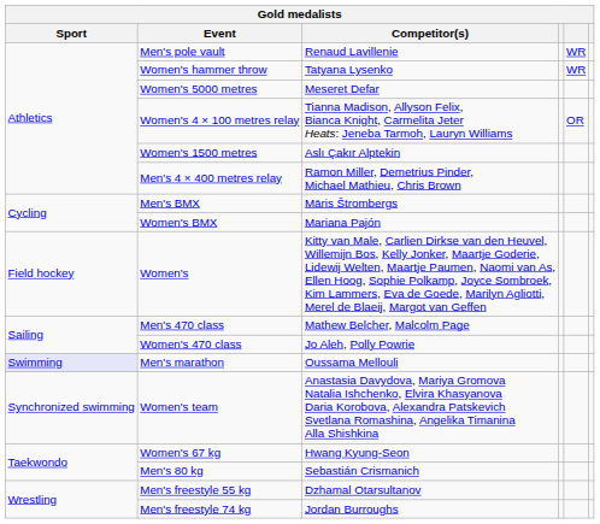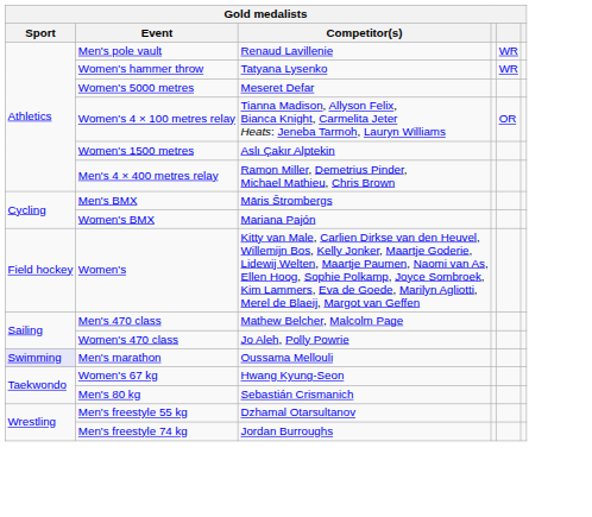 <table class="wikitable">
 <tr>
 <th colspan="6">Gold medalists</th>
 </tr>
 <tr>
 <th>Sport</th>
 <th>Event</th>
 <th>Competitor(s)</th>
 <th></th>
 <th></th>
 <th></th>
 </tr>
 <tr>
 <td rowspan="6"><a href='#'>Athletics</a></td>
 <td><a href='#'>Men's pole vault</a></td>
 <td><a href='#'>Renaud Lavillenie</a></td>
 <td></td>
 <td><a href='#'>WR</a></td>
 <td></td>
 </tr>
 <tr>
 <td><a href='#'>Women's hammer throw</a></td>
 <td><a href='#'>Tatyana Lysenko</a></td>
 <td></td>
 <td><a href='#'>WR</a></td>
 <td></td>
 </tr>
 <tr>
 <td><a href='#'>Women's 5000 metres</a></td>
 <td><a href='#'>Meseret Defar</a></td>
 <td></td>
 <td></td>
 <td></td>
 </tr>
 <tr>
 <td><a href='#'>Women's 4 × 100 metres relay</a></td>
 <td><a href='#'>Tianna Madison</a>, <a href='#'>Allyson Felix</a>,<br><a href='#'>Bianca Knight</a>, <a href='#'>Carmelita Jeter</a><br><em>Heats</em>: <a href='#'>Jeneba Tarmoh</a>, <a href='#'>Lauryn Williams</a></td>
 <td></td>
 <td><a href='#'>OR</a></td>
 <td></td>
 </tr>
 <tr>
 <td><a href='#'>Women's 1500 metres</a></td>
 <td><a href='#'>Aslı Çakır Alptekin</a></td>
 <td></td>
 <td></td>
 <td></td>
 </tr>
 <tr>
 <td><a href='#'>Men's 4 × 400 metres relay</a></td>
 <td><a href='#'>Ramon Miller</a>, <a href='#'>Demetrius Pinder</a>,<br> <a href='#'>Michael Mathieu</a>, <a href='#'>Chris Brown</a></td>
 <td></td>
 <td></td>
 <td></td>
 </tr>
 <tr>
 <td rowspan="2"><a href='#'>Cycling</a></td>
 <td><a href='#'>Men's BMX</a></td>
 <td><a href='#'>Māris Štrombergs</a></td>
 <td></td>
 <td></td>
 <td></td>
 </tr>
 <tr>
 <td><a href='#'>Women's BMX</a></td>
 <td><a href='#'>Mariana Pajón</a></td>
 <td></td>
 <td></td>
 <td></td>
 </tr>
 <tr>
 <td><a href='#'>Field hockey</a></td>
 <td><a href='#'>Women's</a></td>
 <td><span><a href='#'>Kitty van Male</a>, <a href='#'>Carlien Dirkse van den Heuvel</a>,<br> <a href='#'>Willemijn Bos</a>, <a href='#'>Kelly Jonker</a>, <a href='#'>Maartje Goderie</a>,<br> <a href='#'>Lidewij Welten</a>, <a href='#'>Maartje Paumen</a>, <a href='#'>Naomi van As</a>,<br> <a href='#'>Ellen Hoog</a>, <a href='#'>Sophie Polkamp</a>, <a href='#'>Joyce Sombroek</a>,<br> <a href='#'>Kim Lammers</a>, <a href='#'>Eva de Goede</a>, <a href='#'>Marilyn Agliotti</a>,<br> <a href='#'>Merel de Blaeij</a>, <a href='#'>Margot van Geffen</a></span></td>
 <td></td>
 <td></td>
 <td></td>
 </tr>
 <tr>
 <td rowspan="2"><a href='#'>Sailing</a></td>
 <td><a href='#'>Men's 470 class</a></td>
 <td><a href='#'>Mathew Belcher</a>, <a href='#'>Malcolm Page</a></td>
 <td></td>
 <td></td>
 <td></td>
 </tr>
 <tr>
 <td><a href='#'>Women's 470 class</a></td>
 <td><a href='#'>Jo Aleh</a>, <a href='#'>Polly Powrie</a></td>
 <td></td>
 <td></td>
 <td></td>
 </tr>
 <tr>
 <td style="background: lavender;"><a href='#'>Swimming</a></td>
 <td><a href='#'>Men's marathon</a></td>
 <td><a href='#'>Oussama Mellouli</a></td>
 <td></td>
 <td></td>
 <td></td>
 </tr>
 <tr>
-<td><a href='#'>Synchronized swimming</a></td>
-<td><a href='#'>Women's team</a></td>
-<td><a href='#'>Anastasia Davydova</a>, <a href='#'>Mariya Gromova</a><br><a href='#'>Natalia Ishchenko</a>, <a href='#'>Elvira Khasyanova</a><br><a href='#'>Daria Korobova</a>, <a href='#'>Alexandra Patskevich</a><br><a href='#'>Svetlana Romashina</a>, <a href='#'>Angelika Timanina</a><br><a href='#'>Alla Shishkina</a></td>
-<td></td>
-<td></td>
-<td></td>
-</tr>
-<tr>
 <td rowspan="2"><a href='#'>Taekwondo</a></td>
 <td><a href='#'>Women's 67 kg</a></td>
 <td><a href='#'>Hwang Kyung-Seon</a></td>
 <td></td>
 <td></td>
 <td></td>
 </tr>
 <tr>
 <td><a href='#'>Men's 80 kg</a></td>
 <td><a href='#'>Sebastián Crismanich</a></td>
 <td></td>
 <td></td>
 <td></td>
 </tr>
 <tr>
 <td rowspan="2"><a href='#'>Wrestling</a></td>
 <td><a href='#'>Men's freestyle 55 kg</a></td>
 <td><a href='#'>Dzhamal Otarsultanov</a></td>
 <td></td>
 <td></td>
 <td></td>
 </tr>
 <tr>
 <td><a href='#'>Men's freestyle 74 kg</a></td>
 <td><a href='#'>Jordan Burroughs</a></td>
 <td></td>
 <td></td>
 <td></td>
 </tr>
 </table>
